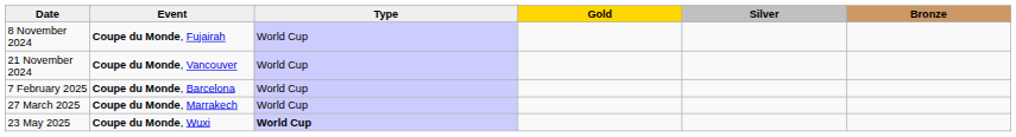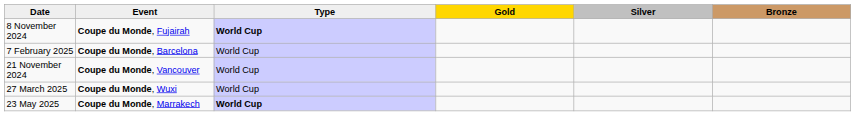 <table class="wikitable sortable" style="font-size: 85%" width="100%">
 <tr align=center>
 <th scope=col style="width:100px; background: #efefef;">Date</th>
 <th scope=col style="width:200px; background: #efefef;">Event</th>
 <th scope=col style="background: #efefef;">Type</th>
 <th scope=col colspan=1 style="width:200px; background: gold;">Gold</th>
 <th scope=col colspan=1 style="width:200px; background: silver;">Silver</th>
 <th scope=col colspan=1 style="width:200px; background: #cc9966;">Bronze</th>
 </tr>
 <tr>
 <td>8 November 2024</td>
 <td><strong>Coupe du Monde</strong>, <a href='#'>Fujairah</a></td>
+<td bgcolor="#ccccff"><strong>World Cup</strong></td>
+<td></td>
+<td></td>
+<td><br></td>
+</tr>
+<tr>
+<td>7 February 2025</td>
+<td><strong>Coupe du Monde</strong>, <a href='#'>Barcelona</a></td>
 <td bgcolor="#ccccff">World Cup</td>
 <td></td>
 <td></td>
 <td><br></td>
 </tr>
 <tr>
 <td>21 November 2024</td>
 <td><strong>Coupe du Monde</strong>, <a href='#'>Vancouver</a></td>
 <td bgcolor="#ccccff">World Cup</td>
 <td></td>
 <td></td>
 <td><br></td>
 </tr>
 <tr>
-<td>7 February 2025</td>
-<td><strong>Coupe du Monde</strong>, <a href='#'>Barcelona</a></td>
-<td bgcolor="#ccccff">World Cup</td>
-<td></td>
-<td></td>
-<td><br></td>
-</tr>
-<tr>
 <td>27 March 2025</td>
-<td><strong>Coupe du Monde</strong>, <a href='#'>Marrakech</a></td>
+<td><strong>Coupe du Monde</strong>, <a href='#'>Wuxi</a></td>
 <td bgcolor="#ccccff">World Cup</td>
 <td></td>
 <td></td>
 <td><br></td>
 </tr>
 <tr>
 <td>23 May 2025</td>
-<td><strong>Coupe du Monde</strong>, <a href='#'>Wuxi</a></td>
+<td><strong>Coupe du Monde</strong>, <a href='#'>Marrakech</a></td>
 <td bgcolor="#ccccff"><strong>World Cup</strong></td>
 <td></td>
 <td></td>
 <td><br></td>
 </tr>
 </table>
